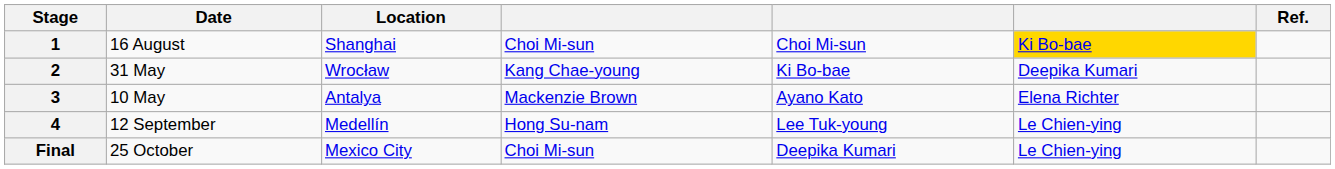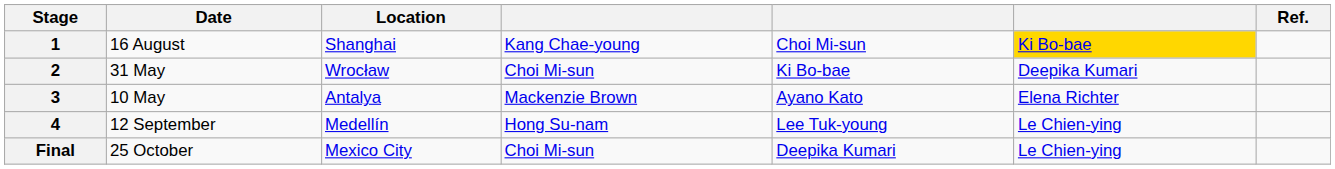 <table class="wikitable" style="width:100%">
 <tr>
 <th>Stage</th>
 <th>Date</th>
 <th>Location</th>
 <th></th>
 <th></th>
 <th></th>
 <th>Ref.</th>
 </tr>
 <tr>
 <th>1</th>
 <td>16 August</td>
 <td> <a href='#'>Shanghai</a></td>
-<td> <a href='#'>Choi Mi-sun</a></td>
+<td> <a href='#'>Kang Chae-young</a></td>
 <td> <a href='#'>Choi Mi-sun</a></td>
 <td style="background: gold;"> <a href='#'>Ki Bo-bae</a></td>
 <td></td>
 </tr>
 <tr>
 <th>2</th>
 <td>31 May</td>
 <td> <a href='#'>Wrocław</a></td>
-<td> <a href='#'>Kang Chae-young</a></td>
+<td> <a href='#'>Choi Mi-sun</a></td>
 <td> <a href='#'>Ki Bo-bae</a></td>
 <td> <a href='#'>Deepika Kumari</a></td>
 <td></td>
 </tr>
 <tr>
 <th>3</th>
 <td>10 May</td>
 <td> <a href='#'>Antalya</a></td>
 <td> <a href='#'>Mackenzie Brown</a></td>
 <td> <a href='#'>Ayano Kato</a></td>
 <td> <a href='#'>Elena Richter</a></td>
 <td></td>
 </tr>
 <tr>
 <th>4</th>
 <td>12 September</td>
 <td> <a href='#'>Medellín</a></td>
 <td> <a href='#'>Hong Su-nam</a></td>
 <td> <a href='#'>Lee Tuk-young</a></td>
 <td> <a href='#'>Le Chien-ying</a></td>
 <td></td>
 </tr>
 <tr>
 <th>Final</th>
 <td>25 October</td>
 <td> <a href='#'>Mexico City</a></td>
 <td> <a href='#'>Choi Mi-sun</a></td>
 <td> <a href='#'>Deepika Kumari</a></td>
 <td> <a href='#'>Le Chien-ying</a></td>
 </tr>
 </table>
